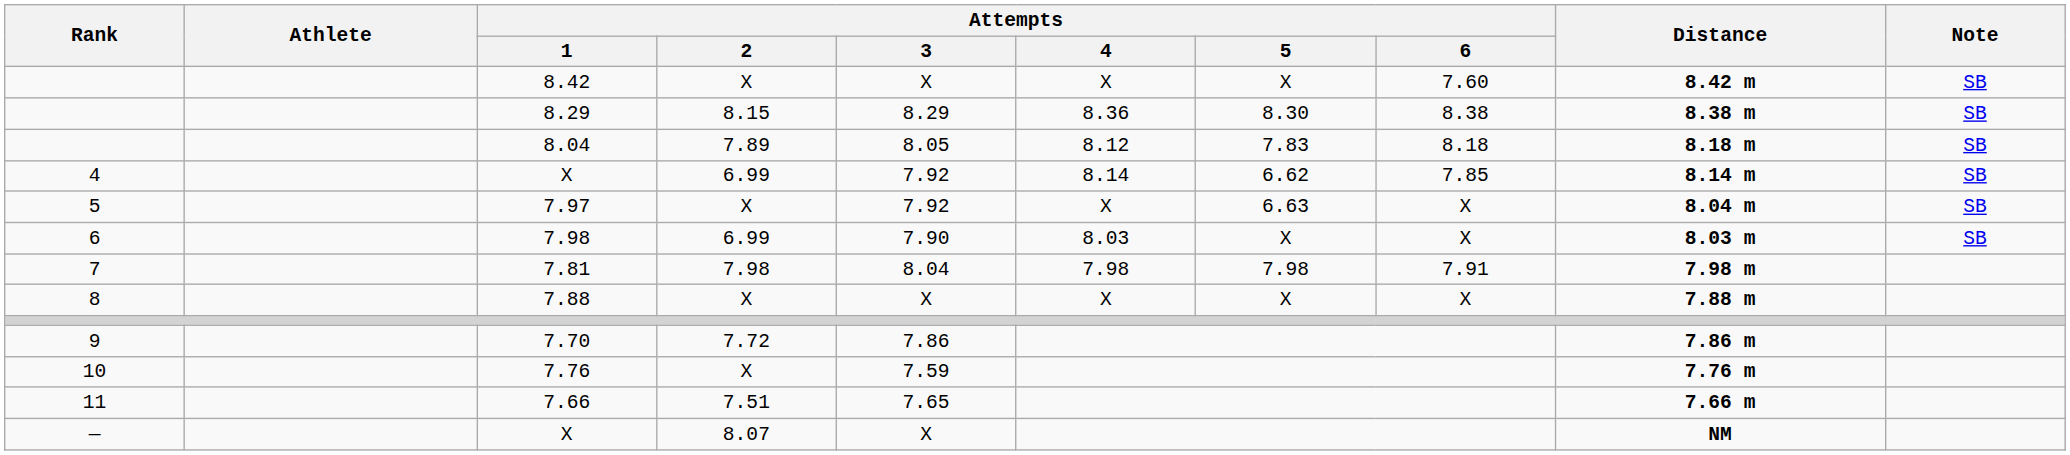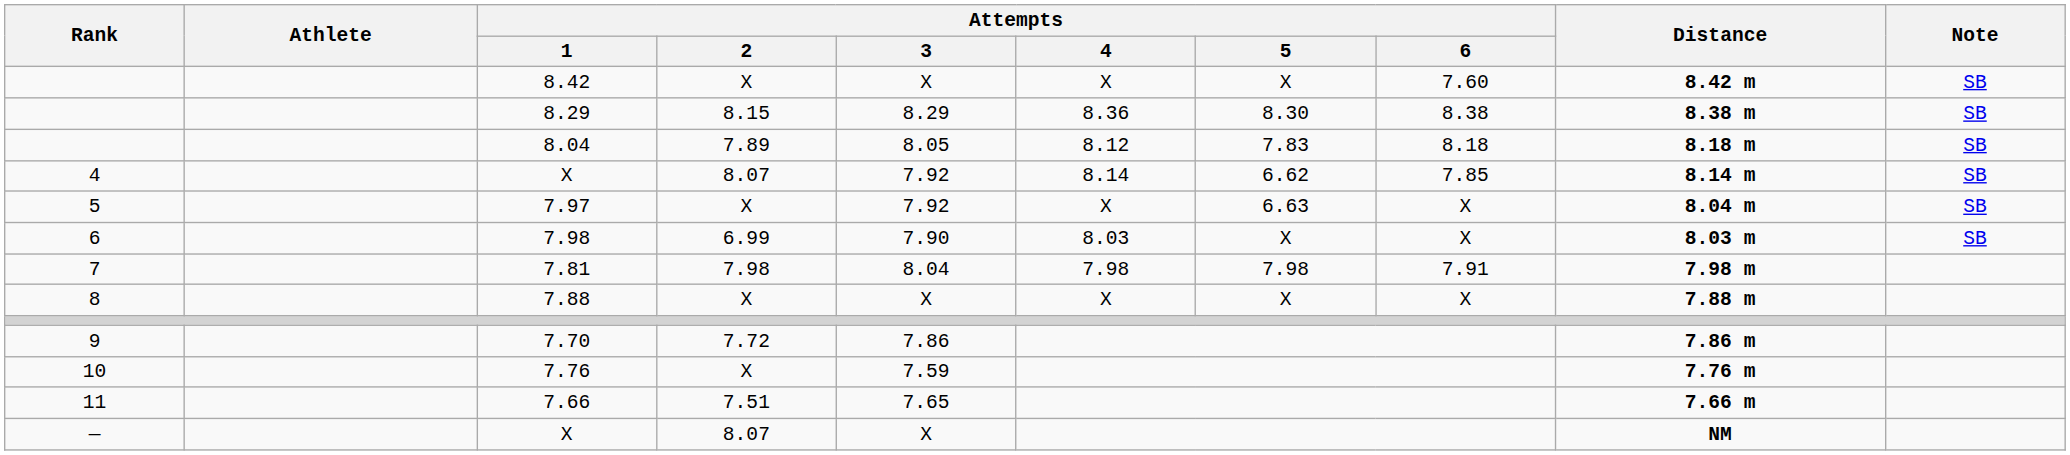 <table class="wikitable" style=" text-align:center; font-size:110%;" width="95%">
 <tr>
 <th rowspan="2">Rank</th>
 <th rowspan="2">Athlete</th>
 <th colspan="6">Attempts</th>
 <th rowspan="2">Distance</th>
 <th rowspan="2">Note</th>
 </tr>
 <tr>
 <th>1</th>
 <th>2</th>
 <th>3</th>
 <th>4</th>
 <th>5</th>
 <th>6</th>
 </tr>
 <tr>
 <td></td>
 <td align=left></td>
 <td>8.42</td>
 <td>X</td>
 <td>X</td>
 <td>X</td>
 <td>X</td>
 <td>7.60</td>
 <td><strong>8.42 m</strong></td>
 <td><a href='#'>SB</a></td>
 </tr>
 <tr align="center">
 <td></td>
 <td align="left"></td>
 <td>8.29</td>
 <td>8.15</td>
 <td>8.29</td>
 <td>8.36</td>
 <td>8.30</td>
 <td>8.38</td>
 <td><strong>8.38 m</strong></td>
 <td><a href='#'>SB</a></td>
 </tr>
 <tr align="center">
 <td></td>
 <td align="left"></td>
 <td>8.04</td>
 <td>7.89</td>
 <td>8.05</td>
 <td>8.12</td>
 <td>7.83</td>
 <td>8.18</td>
 <td><strong>8.18 m</strong></td>
 <td><a href='#'>SB</a></td>
 </tr>
 <tr align="center">
 <td>4</td>
 <td align="left"></td>
 <td>X</td>
-<td>6.99</td>
+<td>8.07</td>
 <td>7.92</td>
 <td>8.14</td>
 <td>6.62</td>
 <td>7.85</td>
 <td><strong>8.14 m</strong></td>
 <td><a href='#'>SB</a></td>
 </tr>
 <tr align="center">
 <td>5</td>
 <td align="left"></td>
 <td>7.97</td>
 <td>X</td>
 <td>7.92</td>
 <td>X</td>
 <td>6.63</td>
 <td>X</td>
 <td><strong>8.04 m</strong></td>
 <td><a href='#'>SB</a></td>
 </tr>
 <tr align="center">
 <td>6</td>
 <td align="left"></td>
 <td>7.98</td>
 <td>6.99</td>
 <td>7.90</td>
 <td>8.03</td>
 <td>X</td>
 <td>X</td>
 <td><strong>8.03 m</strong></td>
 <td><a href='#'>SB</a></td>
 </tr>
 <tr align="center">
 <td>7</td>
 <td align="left"></td>
 <td>7.81</td>
 <td>7.98</td>
 <td>8.04</td>
 <td>7.98</td>
 <td>7.98</td>
 <td>7.91</td>
 <td><strong>7.98 m</strong></td>
 <td></td>
 </tr>
 <tr align="center">
 <td>8</td>
 <td align="left"></td>
 <td>7.88</td>
 <td>X</td>
 <td>X</td>
 <td>X</td>
 <td>X</td>
 <td>X</td>
 <td><strong>7.88 m</strong></td>
 <td></td>
 </tr>
 <tr>
 <td colspan=10 bgcolor=lightgray></td>
 </tr>
 <tr>
 <td>9</td>
 <td align="left"></td>
 <td>7.70</td>
 <td>7.72</td>
 <td>7.86</td>
 <td colspan="3"></td>
 <td><strong>7.86 m</strong></td>
 <td></td>
 </tr>
 <tr align="center">
 <td>10</td>
 <td align="left"></td>
 <td>7.76</td>
 <td>X</td>
 <td>7.59</td>
 <td colspan="3"></td>
 <td><strong>7.76 m</strong></td>
 <td></td>
 </tr>
 <tr align="center">
 <td>11</td>
 <td align="left"></td>
 <td>7.66</td>
 <td>7.51</td>
 <td>7.65</td>
 <td colspan="3"></td>
 <td><strong>7.66 m</strong></td>
 <td></td>
 </tr>
 <tr align="center">
 <td>—</td>
 <td align="left"></td>
 <td>X</td>
 <td>8.07</td>
 <td>X</td>
 <td colspan="3"></td>
 <td><strong>NM</strong></td>
 <td></td>
 </tr>
 </table>
